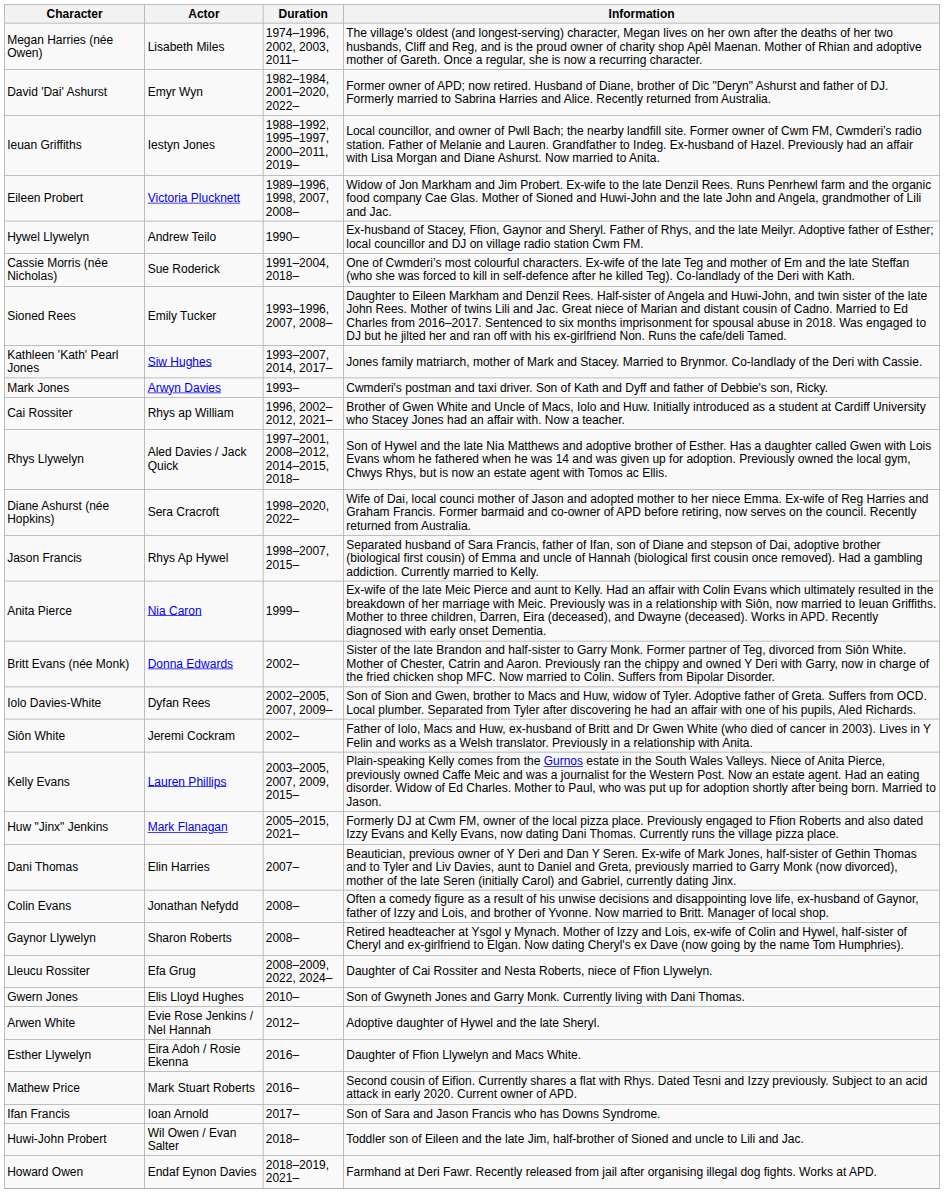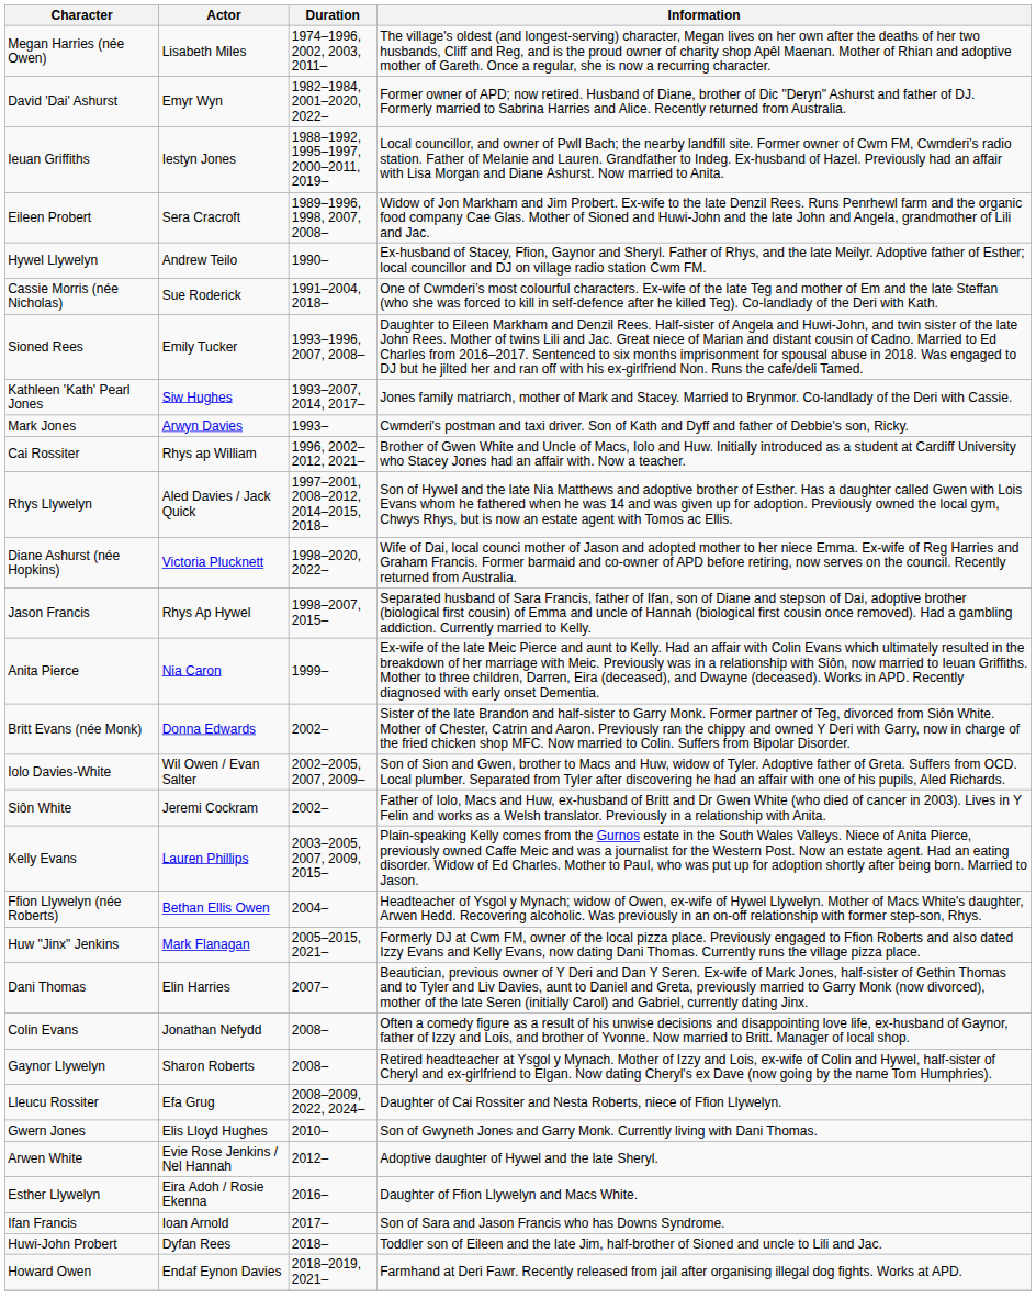 <table class="wikitable sortable">
 <tr>
 <th style="width:180px;">Character</th>
 <th style="width:150px;">Actor</th>
 <th style="width:100px;">Duration</th>
 <th class=unsortable>Information</th>
 </tr>
 <tr>
 <td>Megan Harries (née Owen)</td>
 <td>Lisabeth Miles</td>
 <td>1974–1996, 2002, 2003, 2011–</td>
 <td>The village's oldest (and longest-serving) character, Megan lives on her own after the deaths of her two husbands, Cliff and Reg, and is the proud owner of charity shop Apêl Maenan. Mother of Rhian and adoptive mother of Gareth. Once a regular, she is now a recurring character.</td>
 </tr>
 <tr>
 <td>David 'Dai' Ashurst</td>
 <td>Emyr Wyn</td>
 <td>1982–1984, 2001–2020, 2022–</td>
 <td>Former owner of APD; now retired. Husband of Diane, brother of Dic "Deryn" Ashurst and father of DJ. Formerly married to Sabrina Harries and Alice. Recently returned from Australia.</td>
 </tr>
 <tr>
 <td>Ieuan Griffiths</td>
 <td>Iestyn Jones</td>
 <td>1988–1992, 1995–1997, 2000–2011, 2019–</td>
 <td>Local councillor, and owner of Pwll Bach; the nearby landfill site. Former owner of Cwm FM, Cwmderi’s radio station. Father of Melanie and Lauren. Grandfather to Indeg. Ex-husband of Hazel. Previously had an affair with Lisa Morgan and Diane Ashurst. Now married to Anita.</td>
 </tr>
 <tr>
 <td>Eileen Probert</td>
-<td><a href='#'>Victoria Plucknett</a></td>
+<td>Sera Cracroft</td>
 <td>1989–1996, 1998, 2007, 2008–</td>
 <td>Widow of Jon Markham and Jim Probert. Ex-wife to the late Denzil Rees. Runs Penrhewl farm and the organic food company Cae Glas. Mother of Sioned and Huwi-John and the late John and Angela, grandmother of Lili and Jac.</td>
 </tr>
 <tr>
 <td>Hywel Llywelyn</td>
 <td>Andrew Teilo</td>
 <td>1990–</td>
 <td>Ex-husband of Stacey, Ffion, Gaynor and Sheryl. Father of Rhys, and the late Meilyr. Adoptive father of Esther; local councillor and DJ on village radio station Cwm FM.</td>
 </tr>
 <tr>
 <td>Cassie Morris (née Nicholas)</td>
 <td>Sue Roderick</td>
 <td>1991–2004, 2018–</td>
 <td>One of Cwmderi’s most colourful characters. Ex-wife of the late Teg and mother of Em and the late Steffan (who she was forced to kill in self-defence after he killed Teg). Co-landlady of the Deri with Kath.</td>
 </tr>
 <tr>
 <td>Sioned Rees</td>
 <td>Emily Tucker</td>
 <td>1993–1996, 2007, 2008–</td>
 <td>Daughter to Eileen Markham and Denzil Rees. Half-sister of Angela and Huwi-John, and twin sister of the late John Rees. Mother of twins Lili and Jac. Great niece of Marian and distant cousin of Cadno. Married to Ed Charles from 2016–2017. Sentenced to six months  imprisonment for spousal abuse in 2018. Was engaged to DJ but he jilted her and ran off with his ex-girlfriend Non. Runs the cafe/deli Tamed.</td>
 </tr>
 <tr>
 <td>Kathleen 'Kath' Pearl Jones</td>
 <td><a href='#'>Siw Hughes</a></td>
 <td>1993–2007, 2014, 2017–</td>
 <td>Jones family matriarch, mother of Mark and Stacey. Married to Brynmor. Co-landlady of the Deri with Cassie.</td>
 </tr>
 <tr>
 <td>Mark Jones</td>
 <td><a href='#'>Arwyn Davies</a></td>
 <td>1993–</td>
 <td>Cwmderi's postman and taxi driver. Son of Kath and Dyff and father of Debbie's son, Ricky.</td>
 </tr>
 <tr>
 <td>Cai Rossiter</td>
 <td>Rhys ap William</td>
 <td>1996, 2002–2012, 2021–</td>
 <td>Brother of Gwen White and Uncle of Macs, Iolo and Huw. Initially introduced as a student at Cardiff University who Stacey Jones had an affair with. Now a teacher.</td>
 </tr>
 <tr>
 <td>Rhys Llywelyn</td>
 <td>Aled Davies / Jack Quick</td>
 <td>1997–2001, 2008–2012, 2014–2015, 2018–</td>
 <td>Son of Hywel and the late Nia Matthews and adoptive brother of Esther. Has a daughter called Gwen with Lois Evans whom he fathered when he was 14 and was given up for adoption. Previously owned the local gym, Chwys Rhys, but is now an estate agent with Tomos ac Ellis.</td>
 </tr>
 <tr>
 <td>Diane Ashurst (née Hopkins)</td>
-<td>Sera Cracroft</td>
+<td><a href='#'>Victoria Plucknett</a></td>
 <td>1998–2020, 2022–</td>
 <td>Wife of Dai, local counci mother of Jason and adopted mother to her niece Emma. Ex-wife of Reg Harries and Graham Francis. Former barmaid and co-owner of APD before retiring, now serves on the council. Recently returned from Australia.</td>
 </tr>
 <tr>
 <td>Jason Francis</td>
 <td>Rhys Ap Hywel</td>
 <td>1998–2007, 2015–</td>
 <td>Separated husband of Sara Francis, father of Ifan, son of Diane and stepson of Dai, adoptive brother (biological first cousin) of Emma and uncle of Hannah (biological first cousin once removed). Had a gambling addiction. Currently married to Kelly.</td>
 </tr>
 <tr>
 <td>Anita Pierce</td>
 <td><a href='#'>Nia Caron</a></td>
 <td>1999–</td>
 <td>Ex-wife of the late Meic Pierce and aunt to Kelly. Had an affair with Colin Evans which ultimately resulted in the breakdown of her marriage with Meic. Previously was in a relationship with Siôn, now married to Ieuan Griffiths. Mother to three children, Darren, Eira (deceased), and Dwayne (deceased). Works in APD. Recently diagnosed with early onset Dementia.</td>
 </tr>
 <tr>
 <td>Britt Evans (née Monk)</td>
 <td><a href='#'>Donna Edwards</a></td>
 <td>2002–</td>
 <td>Sister of the late Brandon and half-sister to Garry Monk. Former partner of Teg, divorced from Siôn White. Mother of Chester, Catrin and Aaron. Previously ran the chippy and owned Y Deri with Garry, now in charge of the fried chicken shop MFC. Now married to Colin. Suffers from Bipolar Disorder.</td>
 </tr>
 <tr>
 <td>Iolo Davies-White</td>
-<td>Dyfan Rees</td>
+<td>Wil Owen / Evan Salter</td>
 <td>2002–2005, 2007, 2009–</td>
 <td>Son of Sion and Gwen, brother to Macs and Huw, widow of Tyler. Adoptive father of Greta. Suffers from OCD. Local plumber. Separated from Tyler after discovering he had an affair with one of his pupils, Aled Richards.</td>
 </tr>
 <tr>
 <td>Siôn White</td>
 <td>Jeremi Cockram</td>
 <td>2002–</td>
 <td>Father of Iolo, Macs and Huw, ex-husband of Britt and Dr Gwen White (who died of cancer in 2003). Lives in Y Felin and works as a Welsh translator. Previously in a relationship with Anita.</td>
 </tr>
 <tr>
 <td>Kelly Evans</td>
 <td><a href='#'>Lauren Phillips</a></td>
 <td>2003–2005, 2007, 2009, 2015–</td>
 <td>Plain-speaking Kelly comes from the <a href='#'>Gurnos</a> estate in the South Wales Valleys. Niece of Anita Pierce, previously owned Caffe Meic and was a journalist for the Western Post. Now an estate agent. Had an eating disorder. Widow of Ed Charles. Mother to Paul, who was put up for adoption shortly after being born. Married to Jason.</td>
+</tr>
+<tr>
+<td>Ffion Llywelyn (née Roberts)</td>
+<td><a href='#'>Bethan Ellis Owen</a></td>
+<td>2004–</td>
+<td>Headteacher of Ysgol y Mynach; widow of Owen, ex-wife of Hywel Llywelyn. Mother of Macs White's daughter, Arwen Hedd. Recovering alcoholic. Was previously in an on-off relationship with former step-son, Rhys.</td>
 </tr>
 <tr>
 <td>Huw "Jinx" Jenkins</td>
 <td><a href='#'>Mark Flanagan</a></td>
 <td>2005–2015, 2021–</td>
 <td>Formerly DJ at Cwm FM, owner of the local pizza place. Previously engaged to Ffion Roberts and also dated Izzy Evans and Kelly Evans, now dating Dani Thomas. Currently runs the village pizza place.</td>
 </tr>
 <tr>
 <td>Dani Thomas</td>
 <td>Elin Harries</td>
 <td>2007–</td>
 <td>Beautician,  previous owner of Y Deri and Dan Y Seren. Ex-wife of Mark Jones, half-sister of Gethin Thomas and to Tyler and Liv Davies, aunt to Daniel and Greta, previously married to Garry Monk (now divorced), mother of the late Seren (initially Carol) and Gabriel, currently dating Jinx.</td>
 </tr>
 <tr>
 <td>Colin Evans</td>
 <td>Jonathan Nefydd</td>
 <td>2008–</td>
 <td>Often a comedy figure as a result of his unwise decisions and disappointing love life, ex-husband of Gaynor, father of Izzy and Lois, and brother of Yvonne. Now married to Britt. Manager of local shop.</td>
 </tr>
 <tr>
 <td>Gaynor Llywelyn</td>
 <td>Sharon Roberts</td>
 <td>2008–</td>
 <td>Retired headteacher at Ysgol y Mynach. Mother of Izzy and Lois, ex-wife of Colin and Hywel, half-sister of Cheryl and ex-girlfriend to Elgan. Now dating Cheryl's ex Dave (now going by the name Tom Humphries).</td>
 </tr>
 <tr>
 <td>Lleucu Rossiter</td>
 <td>Efa Grug</td>
 <td>2008–2009, 2022, 2024–</td>
 <td>Daughter of Cai Rossiter and Nesta Roberts, niece of Ffion Llywelyn.</td>
 </tr>
 <tr>
 <td>Gwern Jones</td>
 <td>Elis Lloyd Hughes</td>
 <td>2010–</td>
 <td>Son of Gwyneth Jones and Garry Monk. Currently living with Dani Thomas.</td>
 </tr>
 <tr>
 <td>Arwen White</td>
 <td>Evie Rose Jenkins / Nel Hannah</td>
 <td>2012–</td>
 <td>Adoptive daughter of Hywel and the late Sheryl.</td>
 </tr>
 <tr>
 <td>Esther Llywelyn</td>
 <td>Eira Adoh / Rosie Ekenna</td>
 <td>2016–</td>
 <td>Daughter of Ffion Llywelyn and Macs White.</td>
 </tr>
 <tr>
-<td>Mathew Price</td>
-<td>Mark Stuart Roberts</td>
-<td>2016–</td>
-<td>Second cousin of Eifion. Currently shares a flat with Rhys. Dated Tesni and Izzy previously. Subject to an acid attack in early 2020. Current owner of APD.</td>
-</tr>
-<tr>
 <td>Ifan Francis</td>
 <td>Ioan Arnold</td>
 <td>2017–</td>
 <td>Son of Sara and Jason Francis who has Downs Syndrome.</td>
 </tr>
 <tr>
 <td>Huwi-John Probert</td>
-<td>Wil Owen / Evan Salter</td>
+<td>Dyfan Rees</td>
 <td>2018–</td>
 <td>Toddler son of Eileen and the late Jim, half-brother of Sioned and uncle to Lili and Jac.</td>
 </tr>
 <tr>
 <td>Howard Owen</td>
 <td>Endaf Eynon Davies</td>
 <td>2018–2019, 2021–</td>
 <td>Farmhand at Deri Fawr. Recently released from jail after organising illegal dog fights. Works at APD.</td>
 </tr>
 <tr>
 </tr>
 </table>
